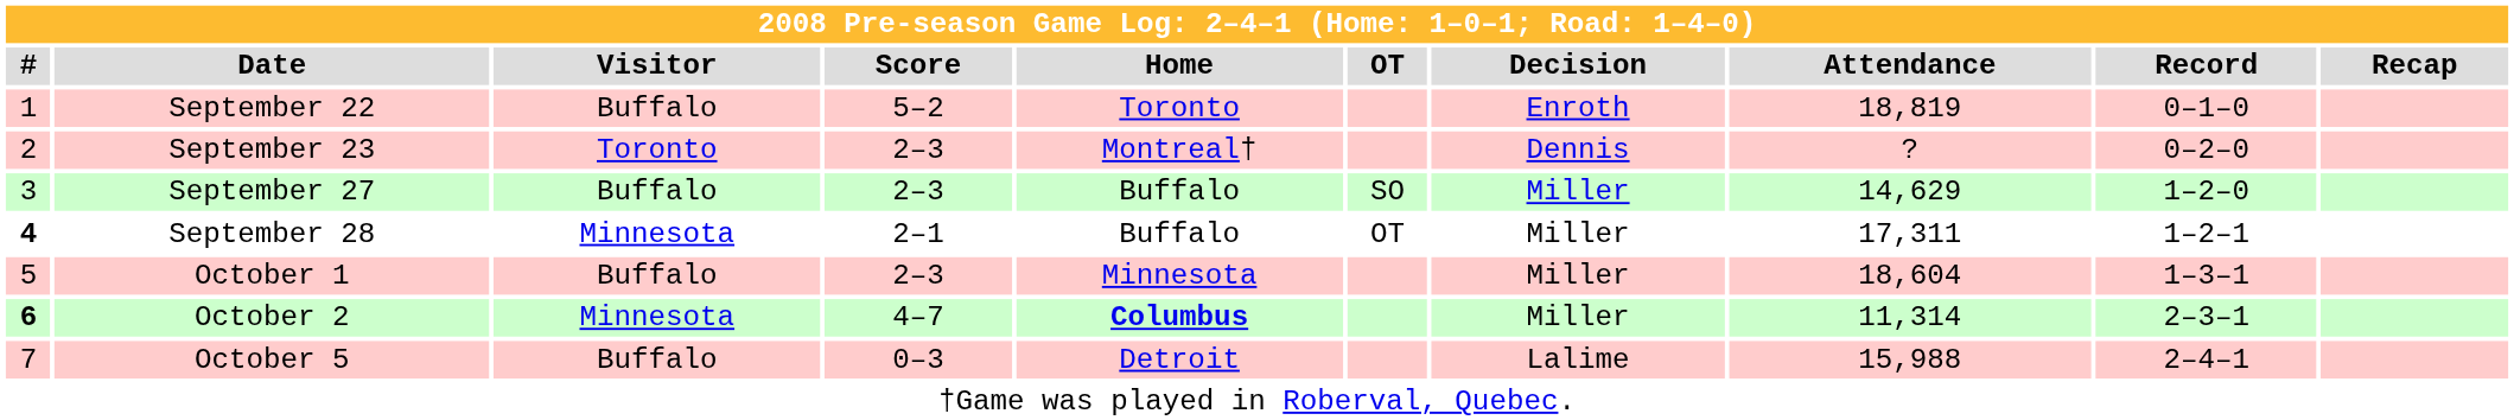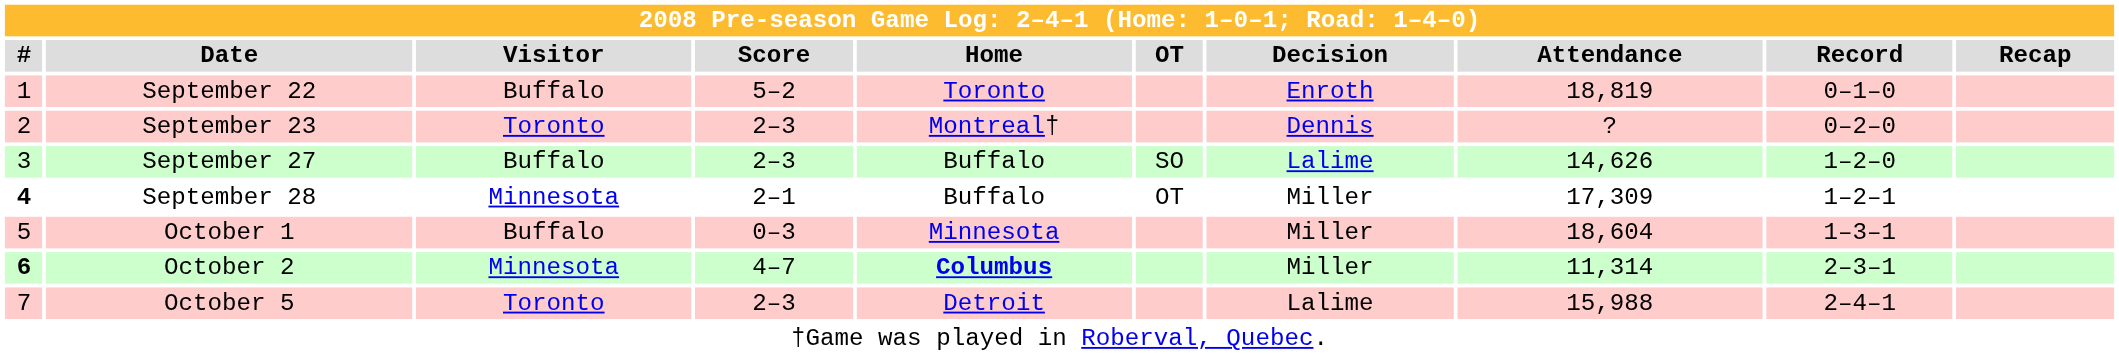 <table class="toccolours collapsible collapsed" width=90% style="clear:both; margin:1.5em auto; text-align:center">
 <tr>
 <th colspan=11 style="background:#FDBB30; color:#FFFFFF;">2008 Pre-season Game Log: 2–4–1 (Home: 1–0–1; Road: 1–4–0)</th>
 </tr>
 <tr align="center" bgcolor="#dddddd">
 <td><strong>#</strong></td>
 <td><strong>Date</strong></td>
 <td><strong>Visitor</strong></td>
 <td><strong>Score</strong></td>
 <td><strong>Home</strong></td>
 <td><strong>OT</strong></td>
 <td><strong>Decision</strong></td>
 <td><strong>Attendance</strong></td>
 <td><strong>Record</strong></td>
 <td><strong>Recap</strong></td>
 </tr>
 <tr align="center" bgcolor="#ffcccc">
 <td>1</td>
 <td>September 22</td>
 <td>Buffalo</td>
 <td>5–2</td>
 <td><a href='#'>Toronto</a></td>
 <td></td>
 <td><a href='#'>Enroth</a></td>
 <td>18,819</td>
 <td>0–1–0</td>
 <td></td>
 </tr>
 <tr align="center" bgcolor="#ffcccc">
 <td>2</td>
 <td>September 23</td>
 <td><a href='#'>Toronto</a></td>
 <td>2–3</td>
 <td><a href='#'>Montreal</a>†</td>
 <td></td>
 <td><a href='#'>Dennis</a></td>
 <td>?</td>
 <td>0–2–0</td>
 <td></td>
 </tr>
 <tr align="center" bgcolor="#ccffcc">
 <td>3</td>
 <td>September 27</td>
 <td>Buffalo</td>
 <td>2–3</td>
 <td>Buffalo</td>
 <td>SO</td>
-<td><a href='#'>Miller</a></td>
-<td>14,629</td>
+<td><a href='#'>Lalime</a></td>
+<td>14,626</td>
 <td>1–2–0</td>
 <td></td>
 </tr>
 <tr align="center" bgcolor="#ffffff">
 <td><strong>4</strong></td>
 <td>September 28</td>
 <td><a href='#'>Minnesota</a></td>
 <td>2–1</td>
 <td>Buffalo</td>
 <td>OT</td>
 <td>Miller</td>
-<td>17,311</td>
+<td>17,309</td>
 <td>1–2–1</td>
 <td></td>
 </tr>
 <tr align="center" bgcolor="#ffcccc">
 <td>5</td>
 <td>October 1</td>
 <td>Buffalo</td>
-<td>2–3</td>
+<td>0–3</td>
 <td><a href='#'>Minnesota</a></td>
 <td></td>
 <td>Miller</td>
 <td>18,604</td>
 <td>1–3–1</td>
 <td></td>
 </tr>
 <tr align="center" bgcolor="#ccffcc">
 <td><strong>6</strong></td>
 <td>October 2</td>
 <td><a href='#'>Minnesota</a></td>
 <td>4–7</td>
 <td><strong><a href='#'>Columbus</a></strong></td>
 <td></td>
 <td>Miller</td>
 <td>11,314</td>
 <td>2–3–1</td>
 <td></td>
 </tr>
 <tr align="center" bgcolor="#ffcccc">
 <td>7</td>
 <td>October 5</td>
-<td>Buffalo</td>
-<td>0–3</td>
+<td><a href='#'>Toronto</a></td>
+<td>2–3</td>
 <td><a href='#'>Detroit</a></td>
 <td></td>
 <td>Lalime</td>
 <td>15,988</td>
 <td>2–4–1</td>
 <td></td>
 </tr>
 <tr>
 <td colspan=11 align="center">†Game was played in <a href='#'>Roberval, Quebec</a>.</td>
 </tr>
 </table>
